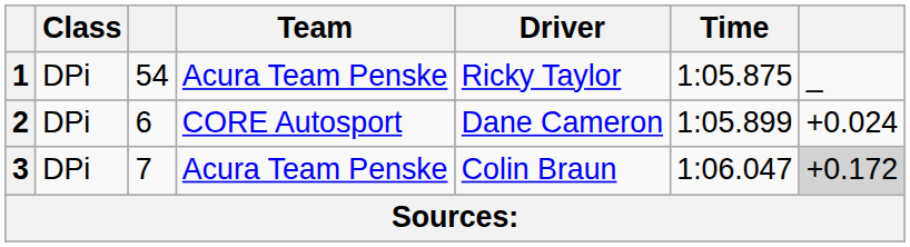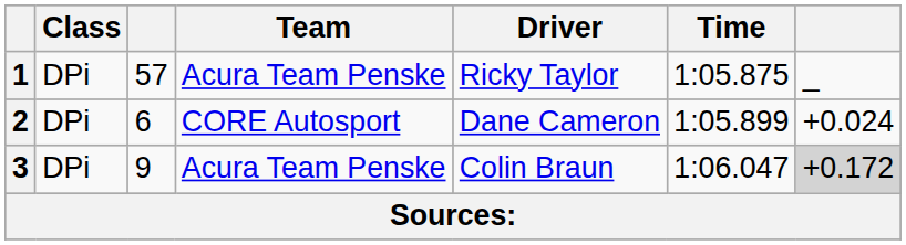 <table class="wikitable">
 <tr>
 <th scope="col"></th>
 <th scope="col">Class</th>
 <th scope="col"></th>
 <th scope="col">Team</th>
 <th scope="col">Driver</th>
 <th scope="col">Time</th>
 <th scope="col"></th>
 </tr>
 <tr>
 <th scope="row">1</th>
 <td>DPi</td>
-<td>54</td>
+<td>57</td>
 <td><a href='#'>Acura Team Penske</a></td>
 <td><a href='#'>Ricky Taylor</a></td>
 <td>1:05.875</td>
 <td>_</td>
 </tr>
 <tr>
 <th scope="row">2</th>
 <td>DPi</td>
 <td>6</td>
 <td><a href='#'>CORE Autosport</a></td>
 <td><a href='#'>Dane Cameron</a></td>
 <td>1:05.899</td>
 <td>+0.024</td>
 </tr>
 <tr>
 <th scope="row">3</th>
 <td>DPi</td>
-<td>7</td>
+<td>9</td>
 <td><a href='#'>Acura Team Penske</a></td>
 <td><a href='#'>Colin Braun</a></td>
 <td>1:06.047</td>
 <td style="background: lightgrey;">+0.172</td>
 </tr>
 <tr>
 <th colspan="7">Sources:</th>
 </tr>
 </table>
